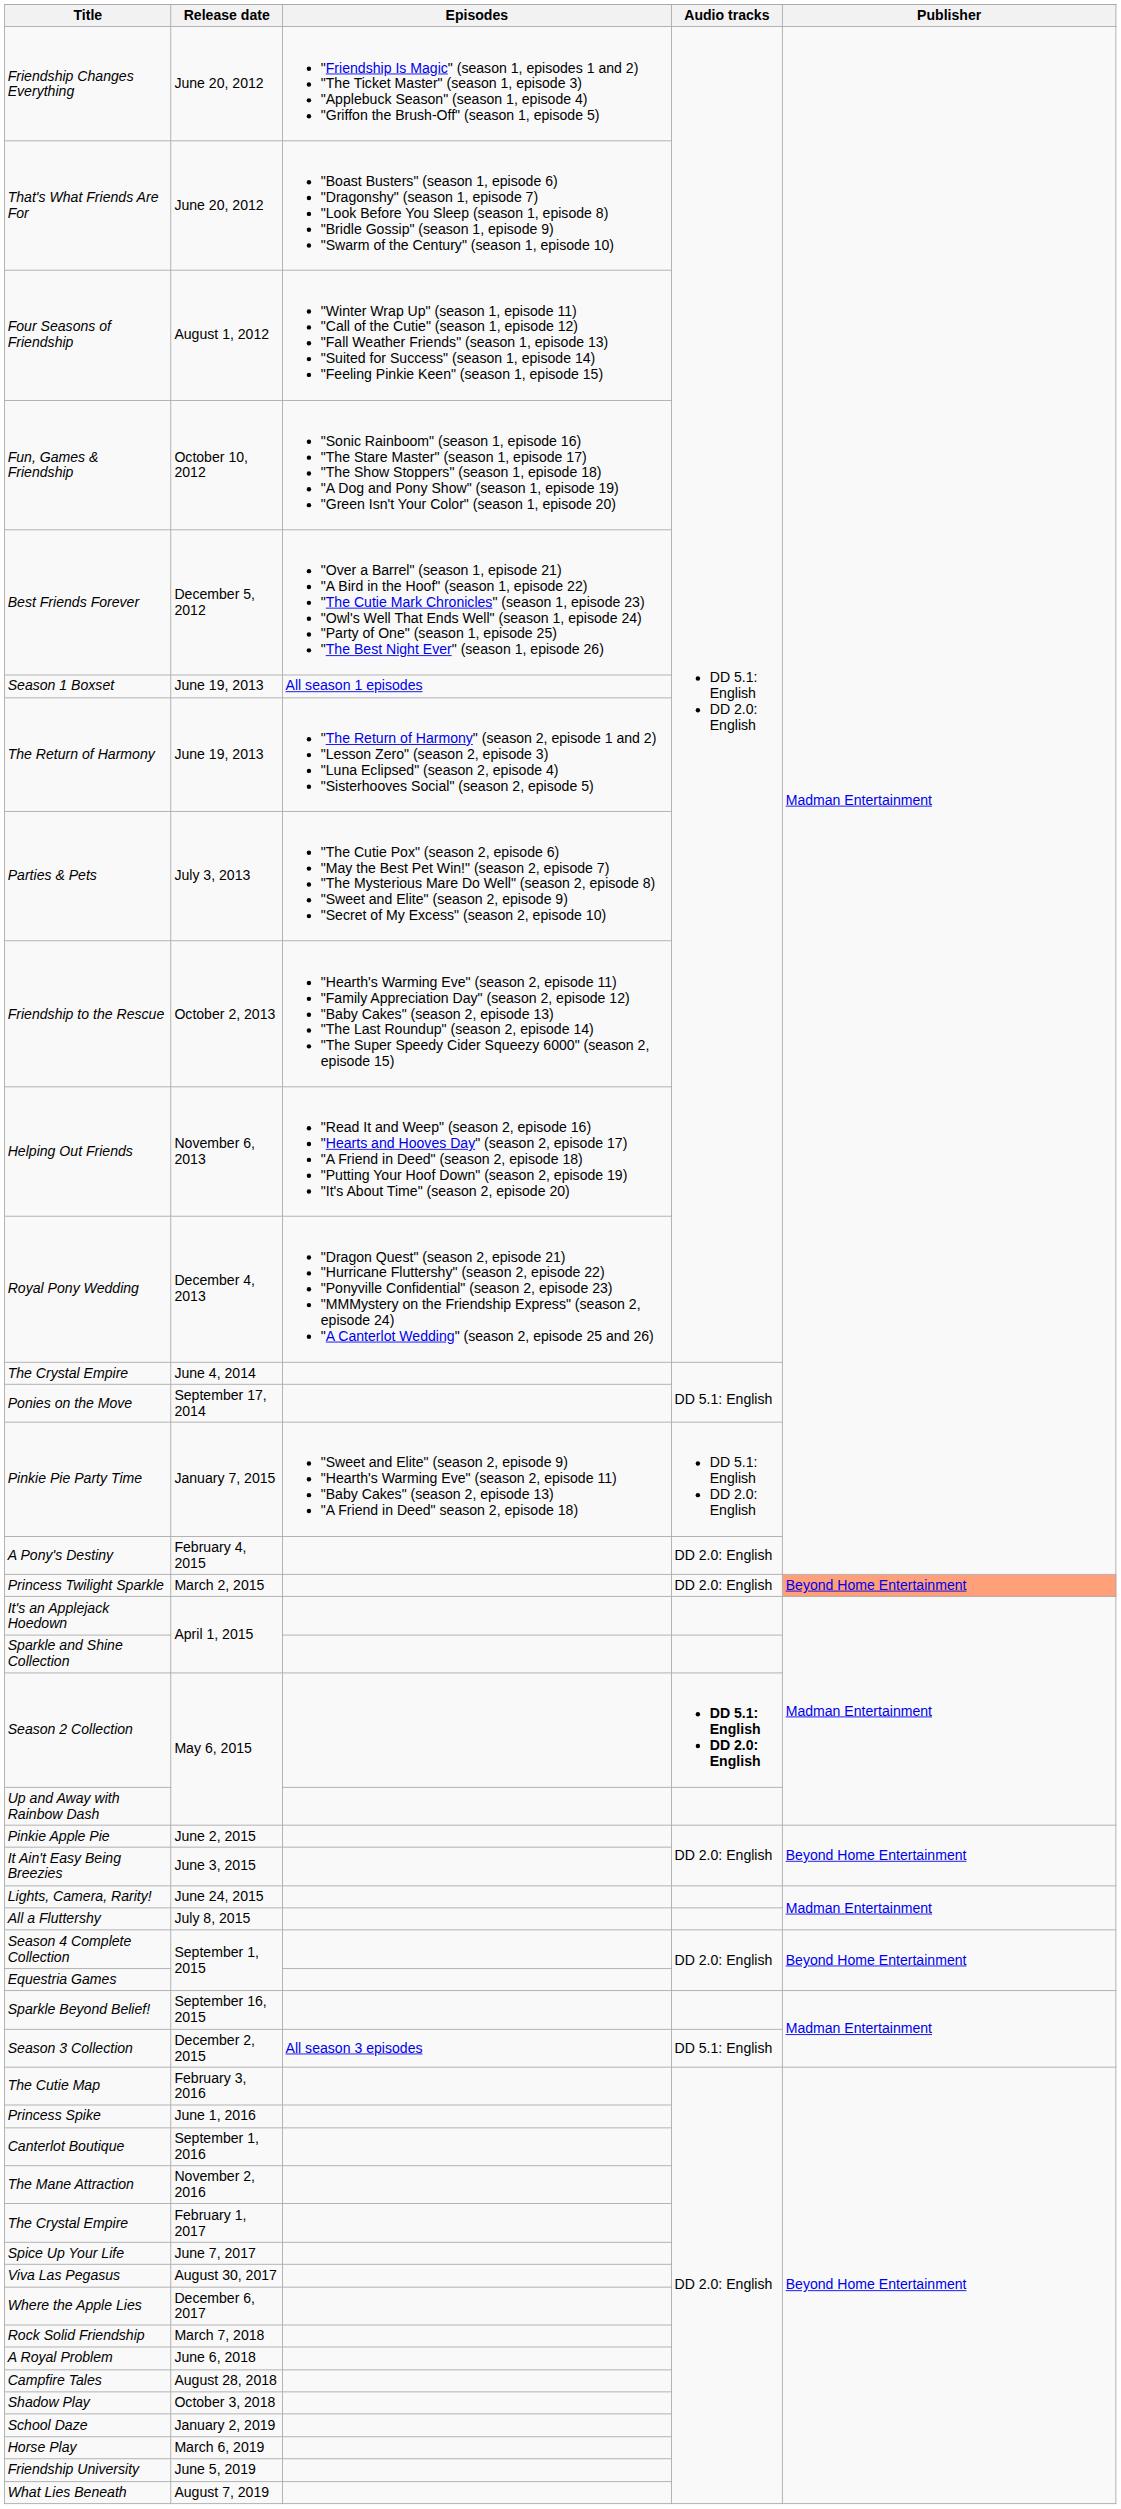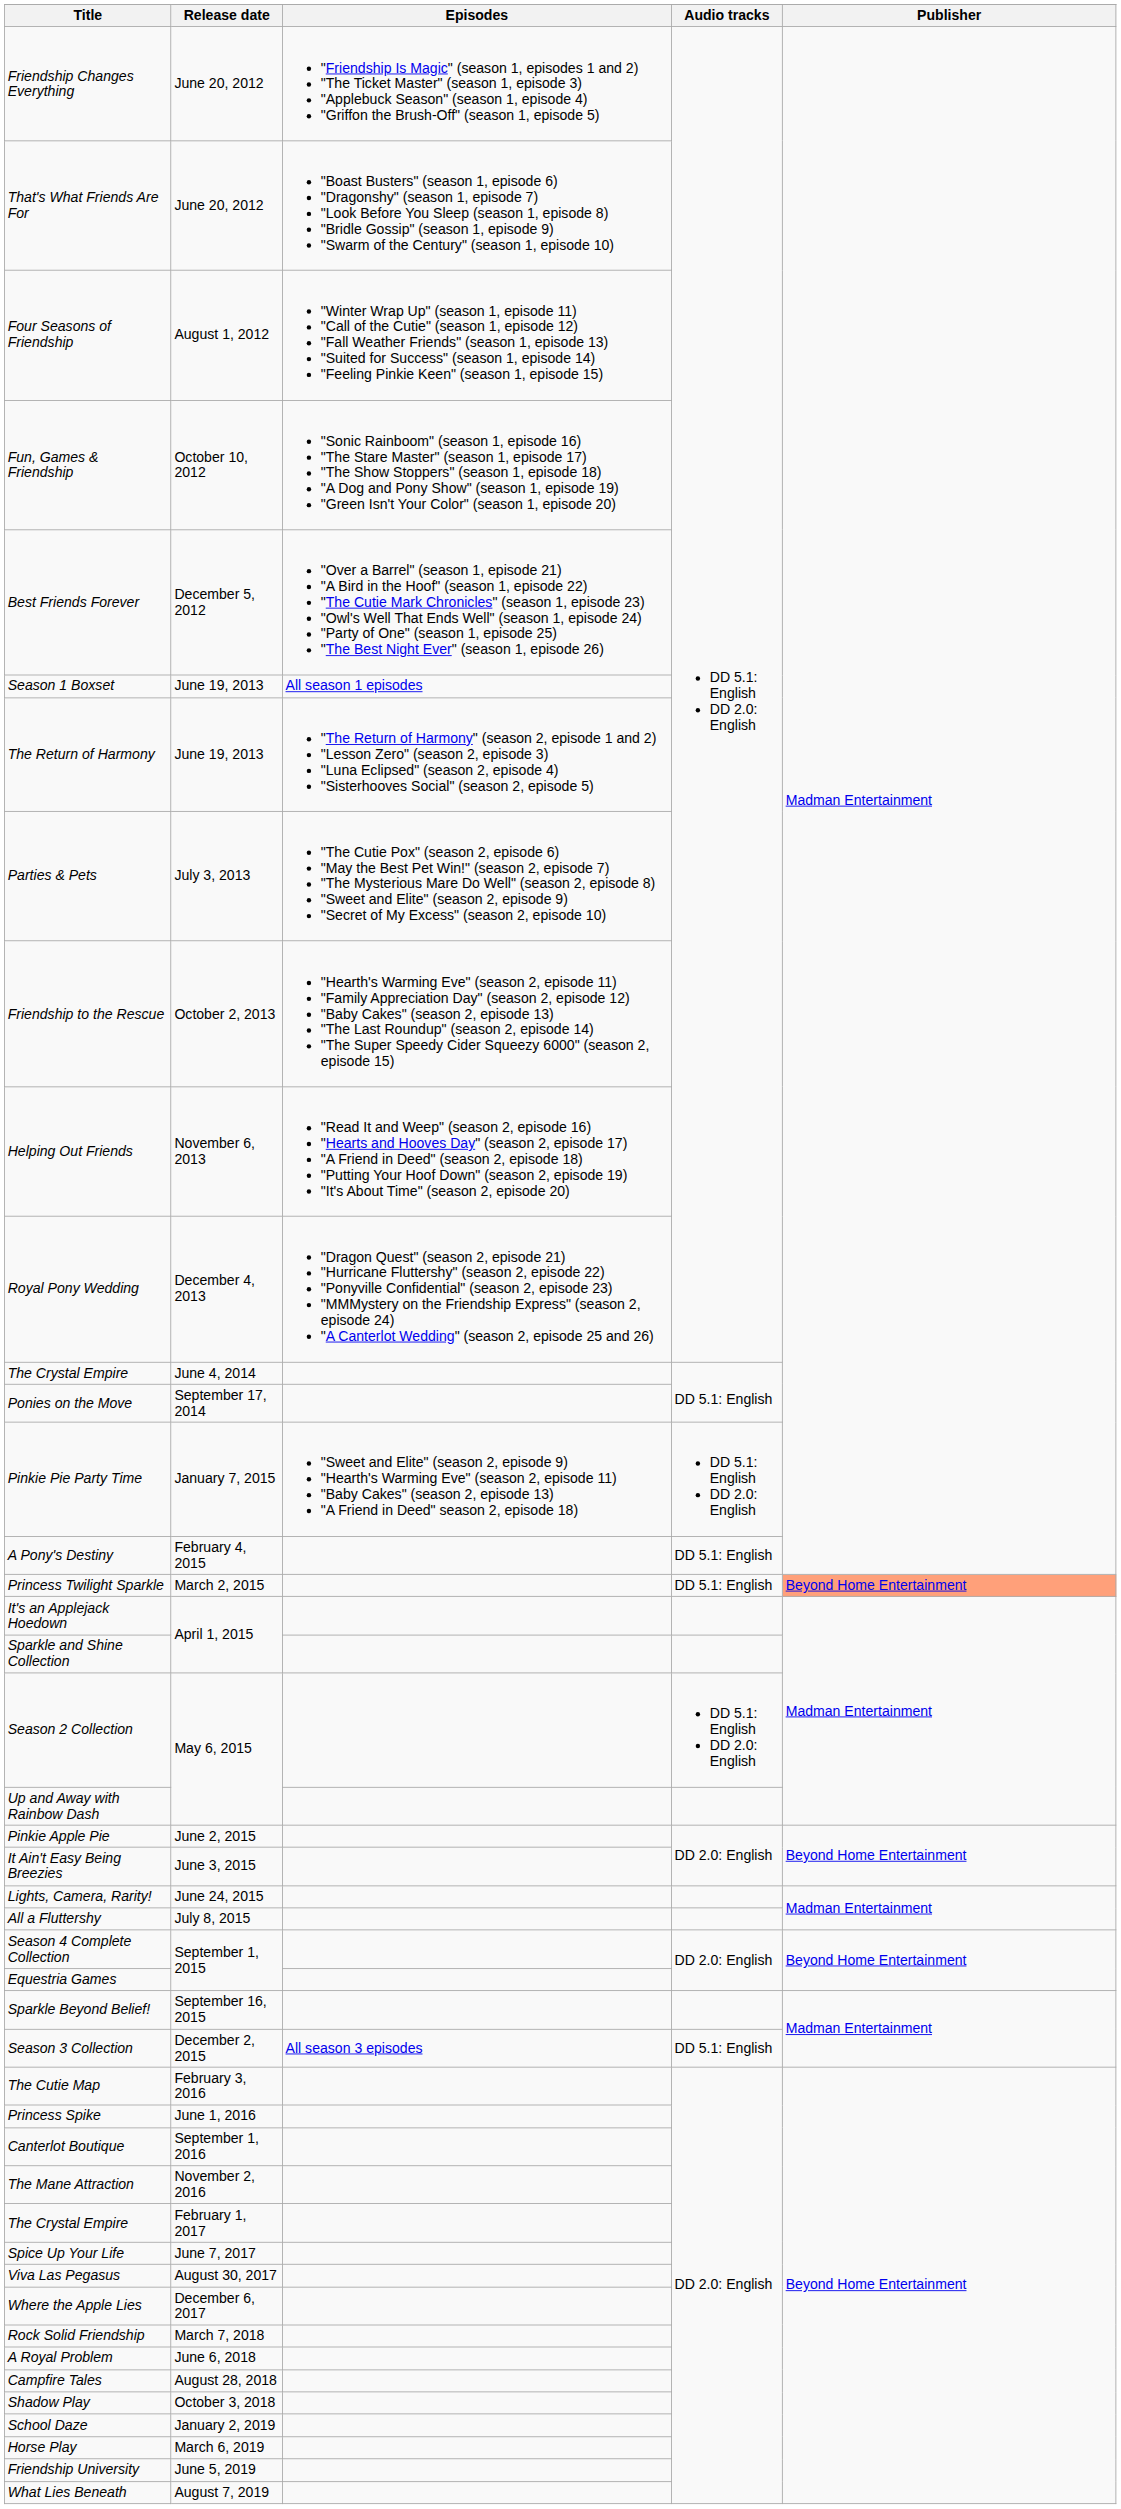 <table class="wikitable" style="width: 100%;">
 <tr>
 </tr>
 <tr>
 <th style="width:15%;">Title</th>
 <th style="width:10%;">Release date</th>
 <th style="width:35%;">Episodes</th>
 <th style="width:10%;">Audio tracks</th>
 <th>Publisher</th>
 </tr>
 <tr>
 <td><em>Friendship Changes Everything</em></td>
 <td>June 20, 2012</td>
 <td><br><ul><li>"<a href='#'>Friendship Is Magic</a>" (season 1, episodes 1 and 2)</li><li>"The Ticket Master" (season 1, episode 3)</li><li>"Applebuck Season" (season 1, episode 4)</li><li>"Griffon the Brush-Off" (season 1, episode 5)</li></ul></td>
 <td rowspan="11"><br><ul><li>DD 5.1: English</li><li>DD 2.0: English</li></ul></td>
 <td rowspan="15"><a href='#'>Madman Entertainment</a></td>
 </tr>
 <tr>
 <td><em>That's What Friends Are For</em></td>
 <td>June 20, 2012</td>
 <td><br><ul><li>"Boast Busters" (season 1, episode 6)</li><li>"Dragonshy" (season 1, episode 7)</li><li>"Look Before You Sleep (season 1, episode 8)</li><li>"Bridle Gossip" (season 1, episode 9)</li><li>"Swarm of the Century" (season 1, episode 10)</li></ul></td>
 </tr>
 <tr>
 <td><em>Four Seasons of Friendship</em></td>
 <td>August 1, 2012</td>
 <td><br><ul><li>"Winter Wrap Up" (season 1, episode 11)</li><li>"Call of the Cutie" (season 1, episode 12)</li><li>"Fall Weather Friends" (season 1, episode 13)</li><li>"Suited for Success" (season 1, episode 14)</li><li>"Feeling Pinkie Keen" (season 1, episode 15)</li></ul></td>
 </tr>
 <tr>
 <td><em>Fun, Games & Friendship</em></td>
 <td>October 10, 2012</td>
 <td><br><ul><li>"Sonic Rainboom" (season 1, episode 16)</li><li>"The Stare Master" (season 1, episode 17)</li><li>"The Show Stoppers" (season 1, episode 18)</li><li>"A Dog and Pony Show" (season 1, episode 19)</li><li>"Green Isn't Your Color" (season 1, episode 20)</li></ul></td>
 </tr>
 <tr>
 <td><em>Best Friends Forever</em></td>
 <td>December 5, 2012</td>
 <td><br><ul><li>"Over a Barrel" (season 1, episode 21)</li><li>"A Bird in the Hoof" (season 1, episode 22)</li><li>"<a href='#'>The Cutie Mark Chronicles</a>" (season 1, episode 23)</li><li>"Owl's Well That Ends Well" (season 1, episode 24)</li><li>"Party of One" (season 1, episode 25)</li><li>"<a href='#'>The Best Night Ever</a>" (season 1, episode 26)</li></ul></td>
 </tr>
 <tr>
 <td><em>Season 1 Boxset</em></td>
 <td>June 19, 2013</td>
 <td><a href='#'>All season 1 episodes</a></td>
 </tr>
 <tr>
 <td><em>The Return of Harmony</em></td>
 <td>June 19, 2013</td>
 <td><br><ul><li>"<a href='#'>The Return of Harmony</a>" (season 2, episode 1 and 2)</li><li>"Lesson Zero" (season 2, episode 3)</li><li>"Luna Eclipsed" (season 2, episode 4)</li><li>"Sisterhooves Social" (season 2, episode 5)</li></ul></td>
 </tr>
 <tr>
 <td><em>Parties & Pets</em></td>
 <td>July 3, 2013</td>
 <td><br><ul><li>"The Cutie Pox" (season 2, episode 6)</li><li>"May the Best Pet Win!" (season 2, episode 7)</li><li>"The Mysterious Mare Do Well" (season 2, episode 8)</li><li>"Sweet and Elite" (season 2, episode 9)</li><li>"Secret of My Excess" (season 2, episode 10)</li></ul></td>
 </tr>
 <tr>
 <td><em>Friendship to the Rescue</em></td>
 <td>October 2, 2013</td>
 <td><br><ul><li>"Hearth's Warming Eve" (season 2, episode 11)</li><li>"Family Appreciation Day" (season 2, episode 12)</li><li>"Baby Cakes" (season 2, episode 13)</li><li>"The Last Roundup" (season 2, episode 14)</li><li>"The Super Speedy Cider Squeezy 6000" (season 2, episode 15)</li></ul></td>
 </tr>
 <tr>
 <td><em>Helping Out Friends</em></td>
 <td>November 6, 2013</td>
 <td><br><ul><li>"Read It and Weep" (season 2, episode 16)</li><li>"<a href='#'>Hearts and Hooves Day</a>" (season 2, episode 17)</li><li>"A Friend in Deed" (season 2, episode 18)</li><li>"Putting Your Hoof Down" (season 2, episode 19)</li><li>"It's About Time" (season 2, episode 20)</li></ul></td>
 </tr>
 <tr>
 <td><em>Royal Pony Wedding</em></td>
 <td>December 4, 2013</td>
 <td><br><ul><li>"Dragon Quest" (season 2, episode 21)</li><li>"Hurricane Fluttershy" (season 2, episode 22)</li><li>"Ponyville Confidential" (season 2, episode 23)</li><li>"MMMystery on the Friendship Express" (season 2, episode 24)</li><li>"<a href='#'>A Canterlot Wedding</a>" (season 2, episode 25 and 26)</li></ul></td>
 </tr>
 <tr>
 <td><em>The Crystal Empire</em></td>
 <td>June 4, 2014</td>
 <td></td>
 <td rowspan="2"><br>DD 5.1: English</td>
 </tr>
 <tr>
 <td><em>Ponies on the Move</em></td>
 <td>September 17, 2014</td>
 <td></td>
 </tr>
 <tr>
 <td><em>Pinkie Pie Party Time</em></td>
 <td>January 7, 2015</td>
 <td><br><ul><li>"Sweet and Elite" (season 2, episode 9)</li><li>"Hearth's Warming Eve" (season 2, episode 11)</li><li>"Baby Cakes" (season 2, episode 13)</li><li>"A Friend in Deed" season 2, episode 18)</li></ul></td>
 <td><br><ul><li>DD 5.1: English</li><li>DD 2.0: English</li></ul></td>
 </tr>
 <tr>
 <td><em>A Pony's Destiny</em></td>
 <td>February 4, 2015</td>
 <td></td>
-<td>DD 2.0: English</td>
+<td>DD 5.1: English</td>
 </tr>
 <tr>
 <td><em>Princess Twilight Sparkle</em></td>
 <td>March 2, 2015</td>
 <td></td>
-<td>DD 2.0: English</td>
+<td>DD 5.1: English</td>
 <td style="background: lightsalmon;"><a href='#'>Beyond Home Entertainment</a></td>
 </tr>
 <tr>
 <td><em>It's an Applejack Hoedown</em></td>
 <td rowspan="2">April 1, 2015</td>
 <td></td>
 <td></td>
 <td rowspan="4"><a href='#'>Madman Entertainment</a></td>
 </tr>
 <tr>
 <td><em>Sparkle and Shine Collection</em></td>
 <td></td>
 <td></td>
 </tr>
 <tr>
 <td><em>Season 2 Collection</em></td>
 <td rowspan="2">May 6, 2015</td>
 <td></td>
-<td><strong><br><ul><li>DD 5.1: English</li><li>DD 2.0: English</li></ul></strong></td>
+<td><br><ul><li>DD 5.1: English</li><li>DD 2.0: English</li></ul></td>
 </tr>
 <tr>
 <td><em>Up and Away with Rainbow Dash</em></td>
 <td></td>
 <td></td>
 </tr>
 <tr>
 <td><em>Pinkie Apple Pie</em></td>
 <td>June 2, 2015</td>
 <td></td>
 <td rowspan="2">DD 2.0: English</td>
 <td rowspan="2"><a href='#'>Beyond Home Entertainment</a></td>
 </tr>
 <tr>
 <td><em>It Ain't Easy Being Breezies</em></td>
 <td>June 3, 2015</td>
 <td></td>
 </tr>
 <tr>
 <td><em>Lights, Camera, Rarity!</em></td>
 <td>June 24, 2015</td>
 <td></td>
 <td></td>
 <td rowspan="2"><a href='#'>Madman Entertainment</a></td>
 </tr>
 <tr>
 <td><em>All a Fluttershy</em></td>
 <td>July 8, 2015</td>
 <td></td>
 <td></td>
 </tr>
 <tr>
 <td><em>Season 4 Complete Collection</em></td>
 <td rowspan="2">September 1, 2015</td>
 <td></td>
 <td rowspan="2">DD 2.0: English</td>
 <td rowspan="2"><a href='#'>Beyond Home Entertainment</a></td>
 </tr>
 <tr>
 <td><em>Equestria Games</em></td>
 <td></td>
 </tr>
 <tr>
 <td><em>Sparkle Beyond Belief!</em></td>
 <td>September 16, 2015</td>
 <td></td>
 <td></td>
 <td rowspan="2"><a href='#'>Madman Entertainment</a></td>
 </tr>
 <tr>
 <td><em>Season 3 Collection</em></td>
 <td>December 2, 2015</td>
 <td><a href='#'>All season 3 episodes</a></td>
 <td>DD 5.1: English</td>
 </tr>
 <tr>
 <td><em>The Cutie Map</em></td>
 <td>February 3, 2016</td>
 <td></td>
 <td rowspan="16">DD 2.0: English</td>
 <td rowspan="16"><a href='#'>Beyond Home Entertainment</a></td>
 </tr>
 <tr>
 <td><em>Princess Spike</em></td>
 <td>June 1, 2016</td>
 <td></td>
 </tr>
 <tr>
 <td><em>Canterlot Boutique</em></td>
 <td>September 1, 2016</td>
 <td></td>
 </tr>
 <tr>
 <td><em>The Mane Attraction</em></td>
 <td>November 2, 2016</td>
 <td></td>
 </tr>
 <tr>
 <td><em>The Crystal Empire</em></td>
 <td>February 1, 2017</td>
 <td></td>
 </tr>
 <tr>
 <td><em>Spice Up Your Life</em></td>
 <td>June 7, 2017</td>
 <td></td>
 </tr>
 <tr>
 <td><em>Viva Las Pegasus</em></td>
 <td>August 30, 2017</td>
 <td></td>
 </tr>
 <tr>
 <td><em>Where the Apple Lies</em></td>
 <td>December 6, 2017</td>
 <td></td>
 </tr>
 <tr>
 <td><em>Rock Solid Friendship</em></td>
 <td>March 7, 2018</td>
 <td></td>
 </tr>
 <tr>
 <td><em>A Royal Problem</em></td>
 <td>June 6, 2018</td>
 <td></td>
 </tr>
 <tr>
 <td><em>Campfire Tales</em></td>
 <td>August 28, 2018</td>
 <td></td>
 </tr>
 <tr>
 <td><em>Shadow Play</em></td>
 <td>October 3, 2018</td>
 <td></td>
 </tr>
 <tr>
 <td><em>School Daze</em></td>
 <td>January 2, 2019</td>
 <td></td>
 </tr>
 <tr>
 <td><em>Horse Play</em></td>
 <td>March 6, 2019</td>
 <td></td>
 </tr>
 <tr>
 <td><em>Friendship University</em></td>
 <td>June 5, 2019</td>
 <td></td>
 </tr>
 <tr>
 <td><em>What Lies Beneath</em></td>
 <td>August 7, 2019</td>
 <td></td>
 </tr>
 </table>
